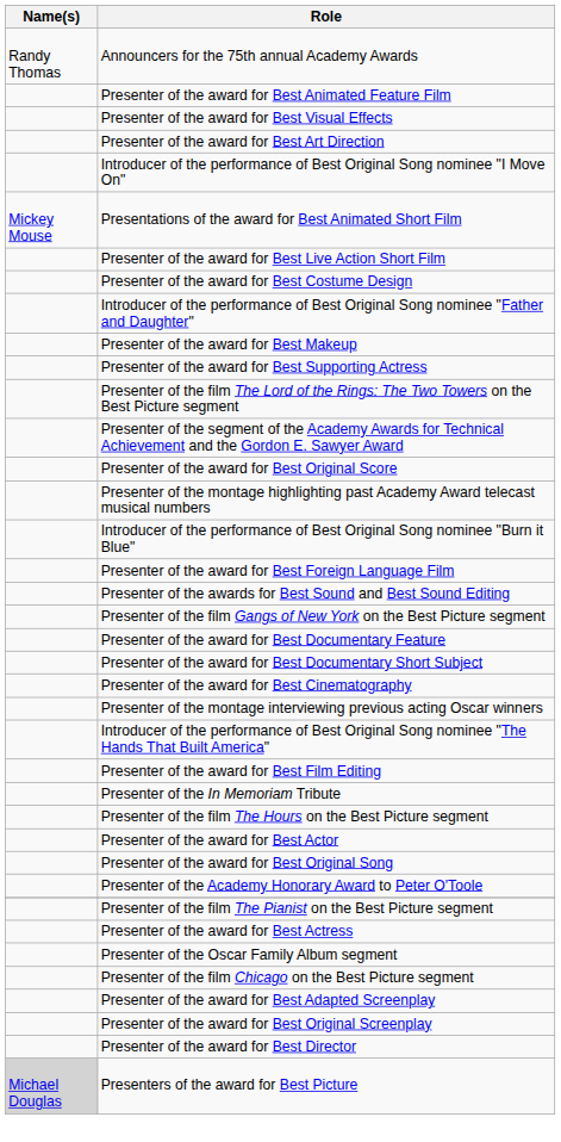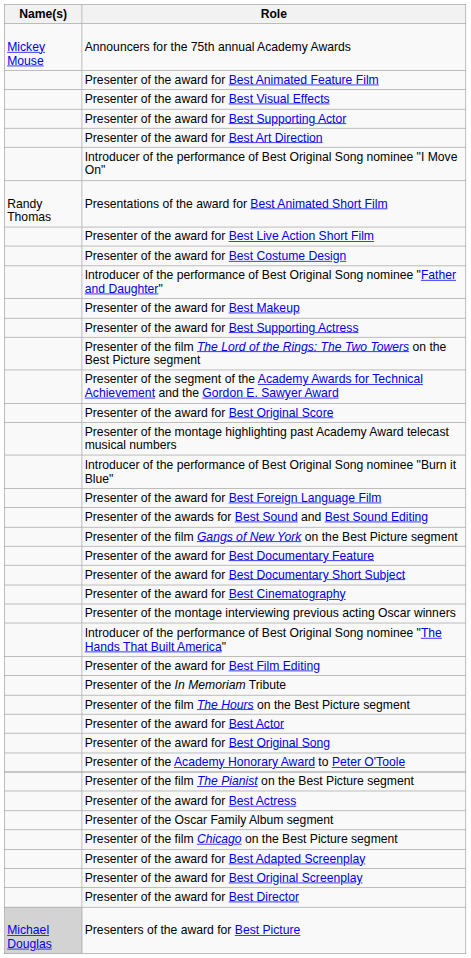 <table class="wikitable sortable">
 <tr>
 <th>Name(s)</th>
 <th>Role</th>
 </tr>
 <tr>
-<td><br>Randy Thomas</td>
+<td><br><a href='#'>Mickey Mouse</a></td>
 <td>Announcers for the 75th annual Academy Awards</td>
 </tr>
 <tr>
 <td></td>
 <td>Presenter of the award for <a href='#'>Best Animated Feature Film</a></td>
 </tr>
 <tr>
 <td></td>
 <td>Presenter of the award for <a href='#'>Best Visual Effects</a></td>
 </tr>
 <tr>
 <td></td>
+<td>Presenter of the award for <a href='#'>Best Supporting Actor</a></td>
+</tr>
+<tr>
+<td></td>
 <td>Presenter of the award for <a href='#'>Best Art Direction</a></td>
 </tr>
 <tr>
 <td></td>
 <td>Introducer of the performance of Best Original Song nominee "I Move On"</td>
 </tr>
 <tr>
-<td><br><a href='#'>Mickey Mouse</a></td>
+<td><br>Randy Thomas</td>
 <td>Presentations of the award for <a href='#'>Best Animated Short Film</a></td>
 </tr>
 <tr>
 <td></td>
 <td>Presenter of the award for <a href='#'>Best Live Action Short Film</a></td>
 </tr>
 <tr>
 <td></td>
 <td>Presenter of the award for <a href='#'>Best Costume Design</a></td>
 </tr>
 <tr>
 <td></td>
 <td>Introducer of the performance of Best Original Song nominee "<a href='#'>Father and Daughter</a>"</td>
 </tr>
 <tr>
 <td></td>
 <td>Presenter of the award for <a href='#'>Best Makeup</a></td>
 </tr>
 <tr>
 <td></td>
 <td>Presenter of the award for <a href='#'>Best Supporting Actress</a></td>
 </tr>
 <tr>
 <td></td>
 <td>Presenter of the film <em><a href='#'>The Lord of the Rings: The Two Towers</a></em> on the Best Picture segment</td>
 </tr>
 <tr>
 <td></td>
 <td>Presenter of the segment of the <a href='#'>Academy Awards for Technical Achievement</a> and the <a href='#'>Gordon E. Sawyer Award</a></td>
 </tr>
 <tr>
 <td></td>
 <td>Presenter of the award for <a href='#'>Best Original Score</a></td>
 </tr>
 <tr>
 <td></td>
 <td>Presenter of the montage highlighting past Academy Award telecast musical numbers</td>
 </tr>
 <tr>
 <td></td>
 <td>Introducer of the performance of Best Original Song nominee "Burn it Blue"</td>
 </tr>
 <tr>
 <td></td>
 <td>Presenter of the award for <a href='#'>Best Foreign Language Film</a></td>
 </tr>
 <tr>
 <td></td>
 <td>Presenter of the awards for <a href='#'>Best Sound</a> and <a href='#'>Best Sound Editing</a></td>
 </tr>
 <tr>
 <td></td>
 <td>Presenter of the film <em><a href='#'>Gangs of New York</a></em> on the Best Picture segment</td>
 </tr>
 <tr>
 <td></td>
 <td>Presenter of the award for <a href='#'>Best Documentary Feature</a></td>
 </tr>
 <tr>
 <td></td>
 <td>Presenter of the award for <a href='#'>Best Documentary Short Subject</a></td>
 </tr>
 <tr>
 <td></td>
 <td>Presenter of the award for <a href='#'>Best Cinematography</a></td>
 </tr>
 <tr>
 <td></td>
 <td>Presenter of the montage interviewing previous acting Oscar winners</td>
 </tr>
 <tr>
 <td></td>
 <td>Introducer of the performance of Best Original Song nominee "<a href='#'>The Hands That Built America</a>"</td>
 </tr>
 <tr>
 <td></td>
 <td>Presenter of the award for <a href='#'>Best Film Editing</a></td>
 </tr>
 <tr>
 <td></td>
 <td>Presenter of the <em>In Memoriam</em> Tribute</td>
 </tr>
 <tr>
 <td></td>
 <td>Presenter of the film <em><a href='#'>The Hours</a></em> on the Best Picture segment</td>
 </tr>
 <tr>
 <td></td>
 <td>Presenter of the award for <a href='#'>Best Actor</a></td>
 </tr>
 <tr>
 <td></td>
 <td>Presenter of the award for <a href='#'>Best Original Song</a></td>
 </tr>
 <tr>
 <td></td>
 <td>Presenter of the <a href='#'>Academy Honorary Award</a> to <a href='#'>Peter O'Toole</a></td>
 </tr>
 <tr>
 </tr>
 <tr>
 <td></td>
 <td>Presenter of the film <em><a href='#'>The Pianist</a></em> on the Best Picture segment</td>
 </tr>
 <tr>
 <td></td>
 <td>Presenter of the award for <a href='#'>Best Actress</a></td>
 </tr>
 <tr>
 <td></td>
 <td>Presenter of the Oscar Family Album segment</td>
 </tr>
 <tr>
 <td></td>
 <td>Presenter of the film <em><a href='#'>Chicago</a></em> on the Best Picture segment</td>
 </tr>
 <tr>
 <td></td>
 <td>Presenter of the award for <a href='#'>Best Adapted Screenplay</a></td>
 </tr>
 <tr>
 <td></td>
 <td>Presenter of the award for <a href='#'>Best Original Screenplay</a></td>
 </tr>
 <tr>
 <td></td>
 <td>Presenter of the award for <a href='#'>Best Director</a></td>
 </tr>
 <tr>
 <td style="background: lightgrey;"><br><a href='#'>Michael Douglas</a></td>
 <td>Presenters of the award for <a href='#'>Best Picture</a></td>
 </tr>
 </table>
